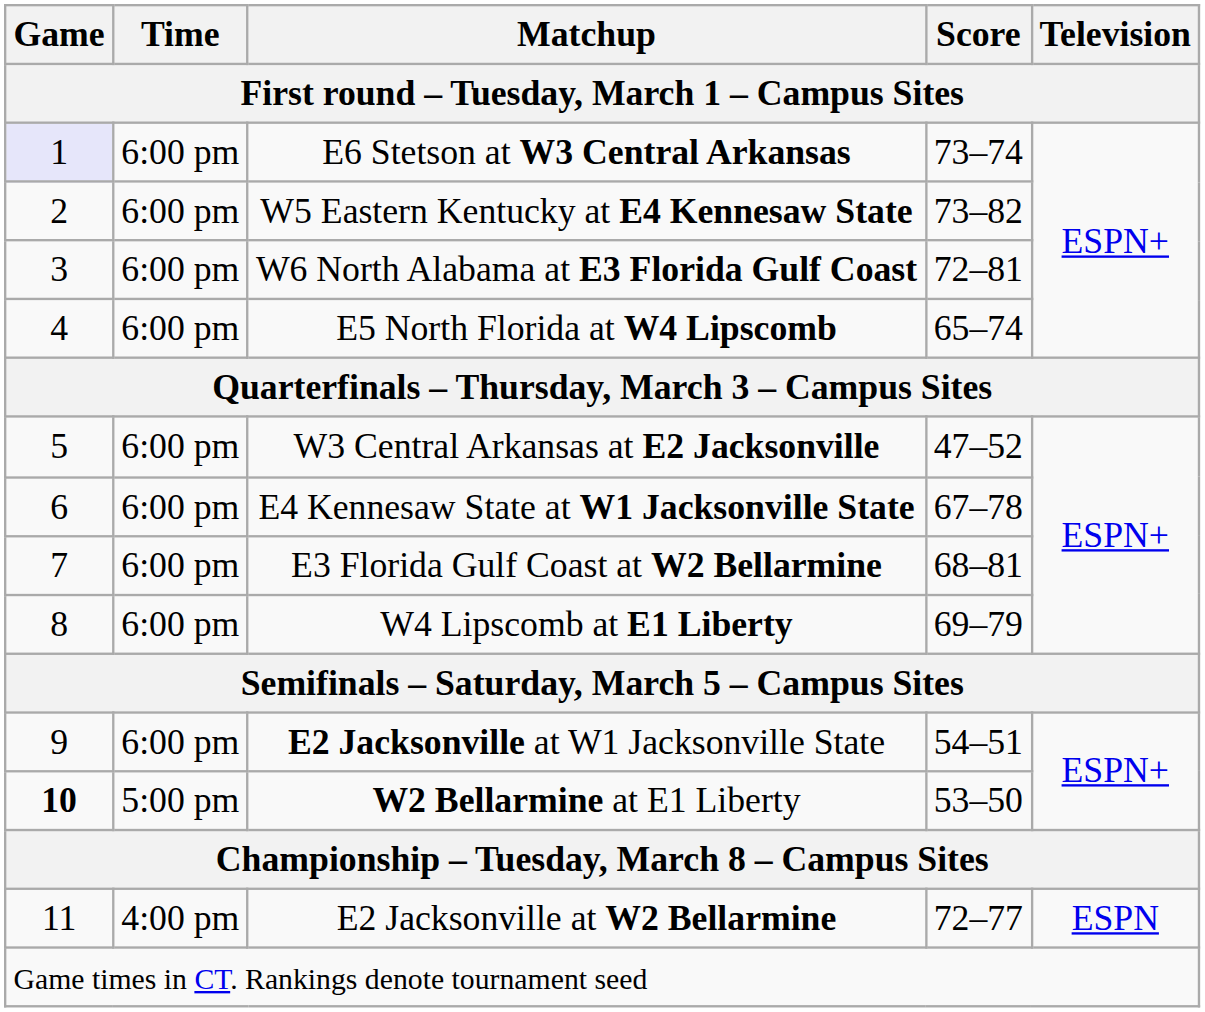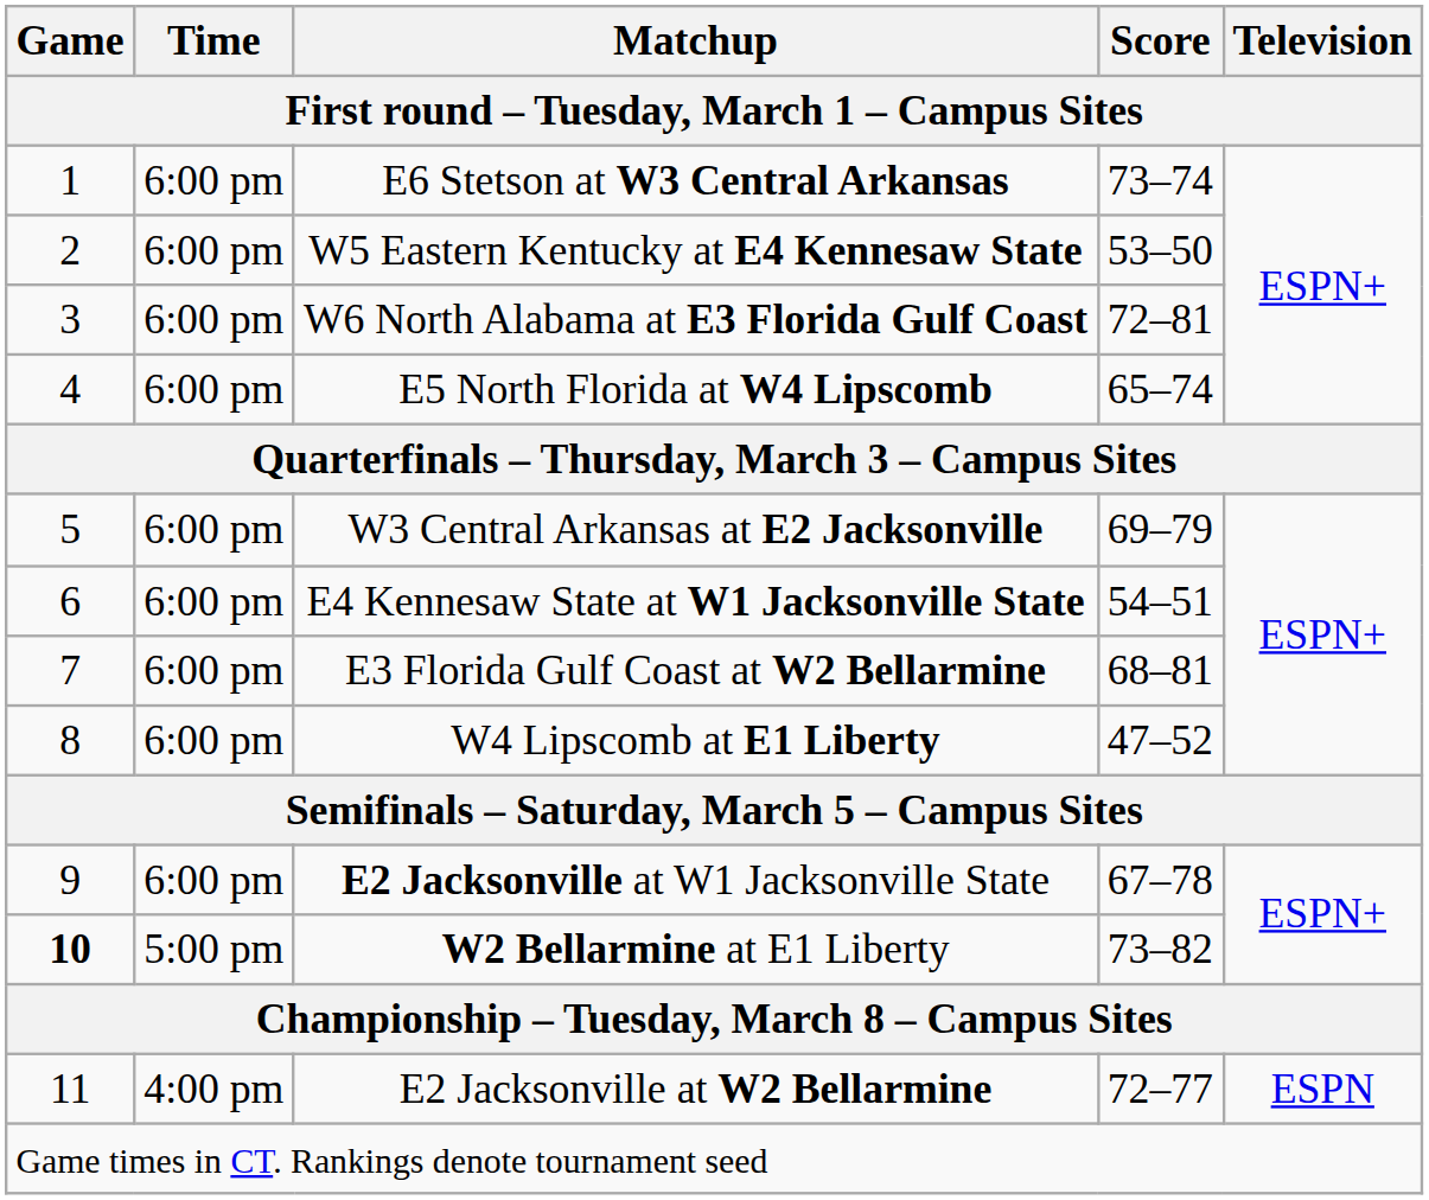 <table class="wikitable" style="font-size: 95%;text-align:center">
 <tr>
 <th>Game</th>
 <th>Time </th>
 <th>Matchup</th>
 <th>Score</th>
 <th>Television</th>
 </tr>
 <tr>
 <th colspan="5">First round – Tuesday, March 1 – Campus Sites</th>
 </tr>
 <tr>
-<td style="background: lavender;">1</td>
+<td>1</td>
 <td>6:00 pm</td>
 <td>E6 Stetson at <strong>W3 Central Arkansas</strong></td>
 <td>73–74</td>
 <td rowspan="4"><a href='#'>ESPN+</a></td>
 </tr>
 <tr>
 <td>2</td>
 <td>6:00 pm</td>
 <td>W5 Eastern Kentucky at <strong>E4 Kennesaw State</strong></td>
-<td>73–82</td>
+<td>53–50</td>
 </tr>
 <tr>
 <td>3</td>
 <td>6:00 pm</td>
 <td>W6 North Alabama at <strong>E3 Florida Gulf Coast</strong></td>
 <td>72–81</td>
 </tr>
 <tr>
 <td>4</td>
 <td>6:00 pm</td>
 <td>E5 North Florida at <strong>W4 Lipscomb</strong></td>
 <td>65–74</td>
 </tr>
 <tr>
 <th colspan="5">Quarterfinals – Thursday, March 3 – Campus Sites</th>
 </tr>
 <tr>
 <td>5</td>
 <td>6:00 pm</td>
 <td>W3 Central Arkansas at <strong>E2 Jacksonville</strong></td>
-<td>47–52</td>
+<td>69–79</td>
 <td rowspan="4"><a href='#'>ESPN+</a></td>
 </tr>
 <tr>
 <td>6</td>
 <td>6:00 pm</td>
 <td>E4 Kennesaw State at <strong>W1 Jacksonville State</strong></td>
-<td>67–78</td>
+<td>54–51</td>
 </tr>
 <tr>
 <td>7</td>
 <td>6:00 pm</td>
 <td>E3 Florida Gulf Coast at <strong>W2 Bellarmine</strong></td>
 <td>68–81</td>
 </tr>
 <tr>
 <td>8</td>
 <td>6:00 pm</td>
 <td>W4 Lipscomb at <strong>E1 Liberty</strong></td>
-<td>69–79</td>
+<td>47–52</td>
 </tr>
 <tr>
 <th colspan="5">Semifinals – Saturday, March 5 – Campus Sites</th>
 </tr>
 <tr>
 <td>9</td>
 <td>6:00 pm</td>
 <td><strong>E2 Jacksonville</strong> at W1 Jacksonville State</td>
-<td>54–51</td>
+<td>67–78</td>
 <td rowspan="2"><a href='#'>ESPN+</a></td>
 </tr>
 <tr>
 <td><strong>10</strong></td>
 <td>5:00 pm</td>
 <td><strong>W2 Bellarmine</strong> at E1 Liberty</td>
-<td>53–50</td>
+<td>73–82</td>
 </tr>
 <tr>
 <th colspan="5">Championship – Tuesday, March 8 – Campus Sites</th>
 </tr>
 <tr>
 <td>11</td>
 <td>4:00 pm</td>
 <td>E2 Jacksonville at <strong>W2 Bellarmine</strong></td>
 <td>72–77</td>
 <td><a href='#'>ESPN</a></td>
 </tr>
 <tr>
 <td colspan="5" align="left"><small>Game times in <a href='#'>CT</a>. Rankings denote tournament seed</small></td>
 </tr>
 </table>
